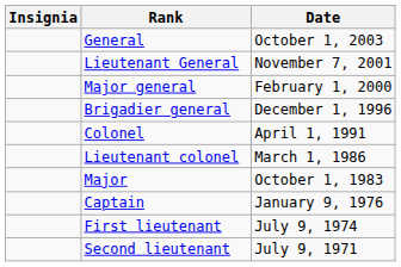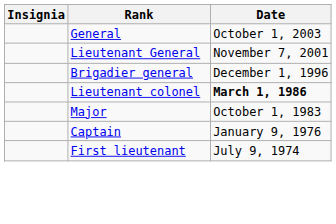 <table class="wikitable">
 <tr>
 <th>Insignia</th>
 <th>Rank</th>
 <th>Date</th>
 </tr>
 <tr>
 <td></td>
 <td><a href='#'>General</a></td>
 <td>October 1, 2003</td>
 </tr>
 <tr>
 <td></td>
 <td><a href='#'>Lieutenant General</a> </td>
 <td>November 7, 2001</td>
 </tr>
 <tr>
 <td></td>
-<td><a href='#'>Major general</a></td>
-<td>February 1, 2000</td>
-</tr>
-<tr>
-<td></td>
 <td><a href='#'>Brigadier general</a></td>
 <td>December 1, 1996</td>
 </tr>
 <tr>
 <td></td>
-<td><a href='#'>Colonel</a></td>
-<td>April 1, 1991</td>
-</tr>
-<tr>
-<td></td>
 <td><a href='#'>Lieutenant colonel</a></td>
-<td>March 1, 1986</td>
+<td><strong>March 1, 1986</strong></td>
 </tr>
 <tr>
 <td></td>
 <td><a href='#'>Major</a></td>
 <td>October 1, 1983</td>
 </tr>
 <tr>
 <td></td>
 <td><a href='#'>Captain</a></td>
 <td>January 9, 1976</td>
 </tr>
 <tr>
 <td></td>
 <td><a href='#'>First lieutenant</a></td>
 <td>July 9, 1974</td>
 </tr>
-<tr>
-<td></td>
-<td><a href='#'>Second lieutenant</a></td>
-<td>July 9, 1971</td>
-</tr>
 </table>
